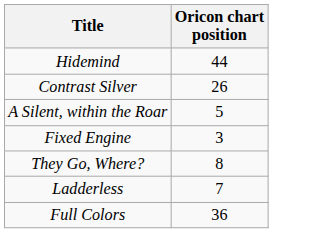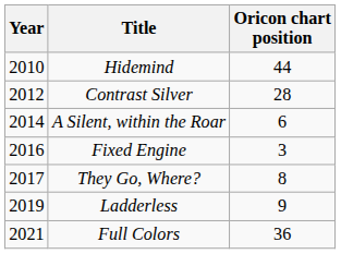 <table class="wikitable" style="text-align: center">
 <tr>
+<th>Year</th>
 <th>Title</th>
 <th>Oricon chart<br>position<br></th>
 </tr>
 <tr>
+<td>2010</td>
 <td><em>Hidemind</em></td>
 <td>44</td>
 </tr>
 <tr>
+<td>2012</td>
 <td><em>Contrast Silver</em></td>
-<td>26</td>
+<td>28</td>
 </tr>
 <tr>
+<td>2014</td>
 <td><em>A Silent, within the Roar</em></td>
-<td>5</td>
+<td>6</td>
 </tr>
 <tr>
+<td>2016</td>
 <td><em>Fixed Engine</em></td>
 <td>3</td>
 </tr>
 <tr>
+<td>2017</td>
 <td><em>They Go, Where?</em></td>
 <td>8</td>
 </tr>
 <tr>
+<td>2019</td>
 <td><em>Ladderless</em></td>
-<td>7</td>
+<td>9</td>
 </tr>
 <tr>
+<td>2021</td>
 <td><em>Full Colors</em></td>
 <td>36</td>
 </tr>
 </table>
